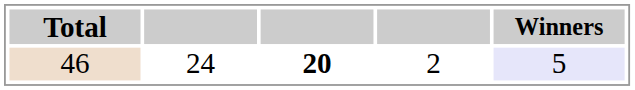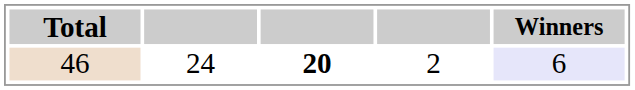 <table style="border: 1px solid #999; background-color:#FFFFFF; line-height:16px; text-align:center">
 <tr>
 <th width="70" style="background-color: #ccc;">Total</th>
 <th width="60" style="background-color: #ccc;"><small></small></th>
 <th width="60" style="background-color: #ccc;"><small></small></th>
 <th width="60" style="background-color: #ccc;"><small></small></th>
 <th width="70" style="background-color: #ccc;"><small>Winners</small></th>
 </tr>
 <tr>
 <td bgcolor="#EFDECD">46</td>
 <td>24</td>
 <td><strong>20</strong></td>
 <td>2</td>
-<td bgcolor="#E6E6FA">5</td>
+<td bgcolor="#E6E6FA">6</td>
 </tr>
 </table>
